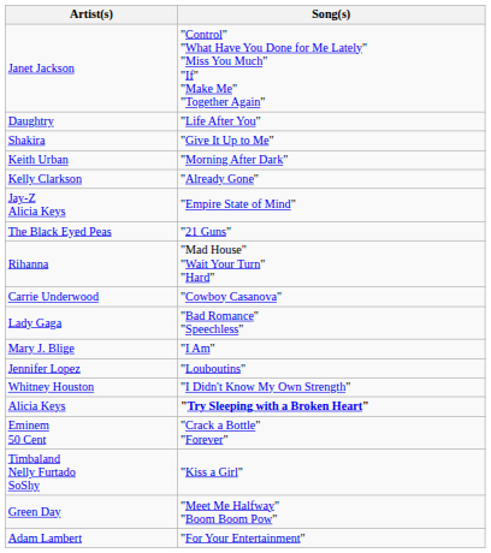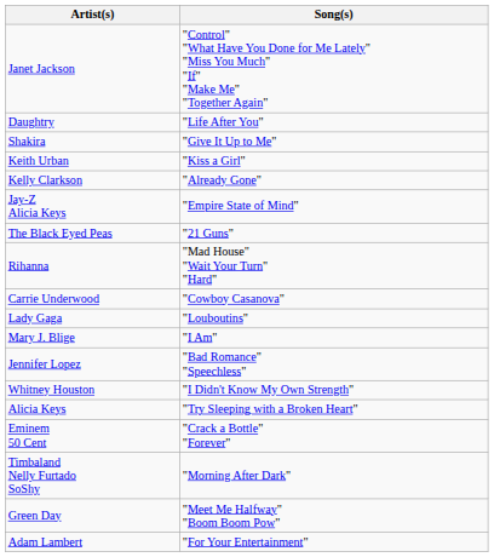 <table class="wikitable" width="40%">
 <tr>
 <th>Artist(s)</th>
 <th>Song(s)</th>
 </tr>
 <tr>
 <td><a href='#'>Janet Jackson</a></td>
 <td>"<a href='#'>Control</a>"<br>"<a href='#'>What Have You Done for Me Lately</a>"<br>"<a href='#'>Miss You Much</a>"<br>"<a href='#'>If</a>"<br>"<a href='#'>Make Me</a>"<br>"<a href='#'>Together Again</a>"</td>
 </tr>
 <tr>
 <td><a href='#'>Daughtry</a></td>
 <td>"<a href='#'>Life After You</a>"</td>
 </tr>
 <tr>
 <td><a href='#'>Shakira</a></td>
 <td>"<a href='#'>Give It Up to Me</a>"</td>
 </tr>
 <tr>
 <td><a href='#'>Keith Urban</a></td>
-<td>"<a href='#'>Morning After Dark</a>"</td>
+<td>"<a href='#'>Kiss a Girl</a>"</td>
 </tr>
 <tr>
 <td><a href='#'>Kelly Clarkson</a></td>
 <td>"<a href='#'>Already Gone</a>"</td>
 </tr>
 <tr>
 <td><a href='#'>Jay-Z</a><br><a href='#'>Alicia Keys</a></td>
 <td>"<a href='#'>Empire State of Mind</a>"</td>
 </tr>
 <tr>
 <td><a href='#'>The Black Eyed Peas</a></td>
 <td>"<a href='#'>21 Guns</a>"</td>
 </tr>
 <tr>
 <td><a href='#'>Rihanna</a></td>
 <td>"Mad House"<br>"<a href='#'>Wait Your Turn</a>"<br>"<a href='#'>Hard</a>"</td>
 </tr>
 <tr>
 <td><a href='#'>Carrie Underwood</a></td>
 <td>"<a href='#'>Cowboy Casanova</a>"</td>
 </tr>
 <tr>
 <td><a href='#'>Lady Gaga</a></td>
-<td>"<a href='#'>Bad Romance</a>"<br>"<a href='#'>Speechless</a>"</td>
+<td>"<a href='#'>Louboutins</a>"</td>
 </tr>
 <tr>
 <td><a href='#'>Mary J. Blige</a></td>
 <td>"<a href='#'>I Am</a>"</td>
 </tr>
 <tr>
 <td><a href='#'>Jennifer Lopez</a></td>
-<td>"<a href='#'>Louboutins</a>"</td>
+<td>"<a href='#'>Bad Romance</a>"<br>"<a href='#'>Speechless</a>"</td>
 </tr>
 <tr>
 <td><a href='#'>Whitney Houston</a></td>
 <td>"<a href='#'>I Didn't Know My Own Strength</a>"</td>
 </tr>
 <tr>
 <td><a href='#'>Alicia Keys</a></td>
-<td><strong>"<a href='#'>Try Sleeping with a Broken Heart</a>"</strong></td>
+<td>"<a href='#'>Try Sleeping with a Broken Heart</a>"</td>
 </tr>
 <tr>
 <td><a href='#'>Eminem</a><br><a href='#'>50 Cent</a></td>
 <td>"<a href='#'>Crack a Bottle</a>"<br>"<a href='#'>Forever</a>"</td>
 </tr>
 <tr>
 <td><a href='#'>Timbaland</a><br><a href='#'>Nelly Furtado</a><br><a href='#'>SoShy</a></td>
-<td>"<a href='#'>Kiss a Girl</a>"</td>
+<td>"<a href='#'>Morning After Dark</a>"</td>
 </tr>
 <tr>
 <td><a href='#'>Green Day</a></td>
 <td>"<a href='#'>Meet Me Halfway</a>"<br>"<a href='#'>Boom Boom Pow</a>"</td>
 </tr>
 <tr>
 <td><a href='#'>Adam Lambert</a></td>
 <td>"<a href='#'>For Your Entertainment</a>"</td>
 </tr>
 </table>
